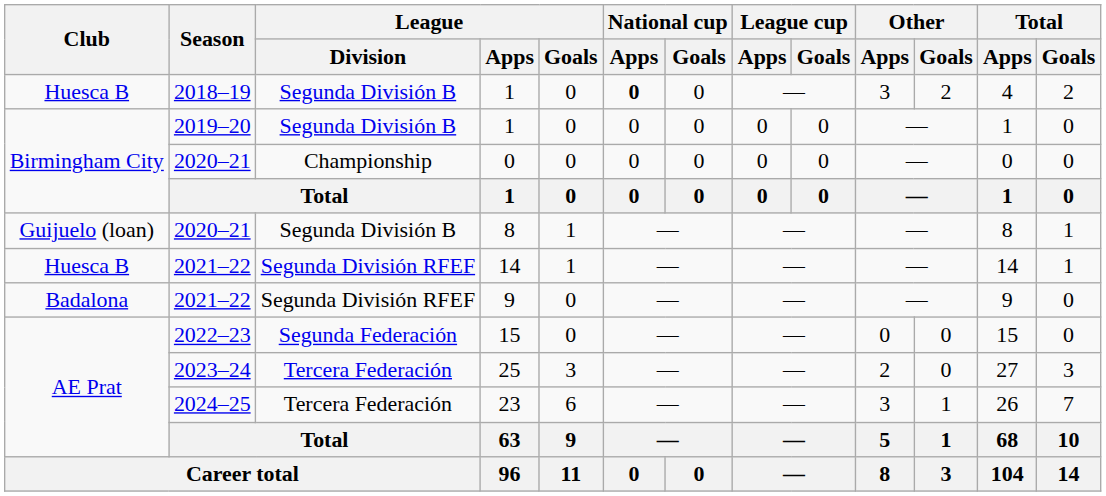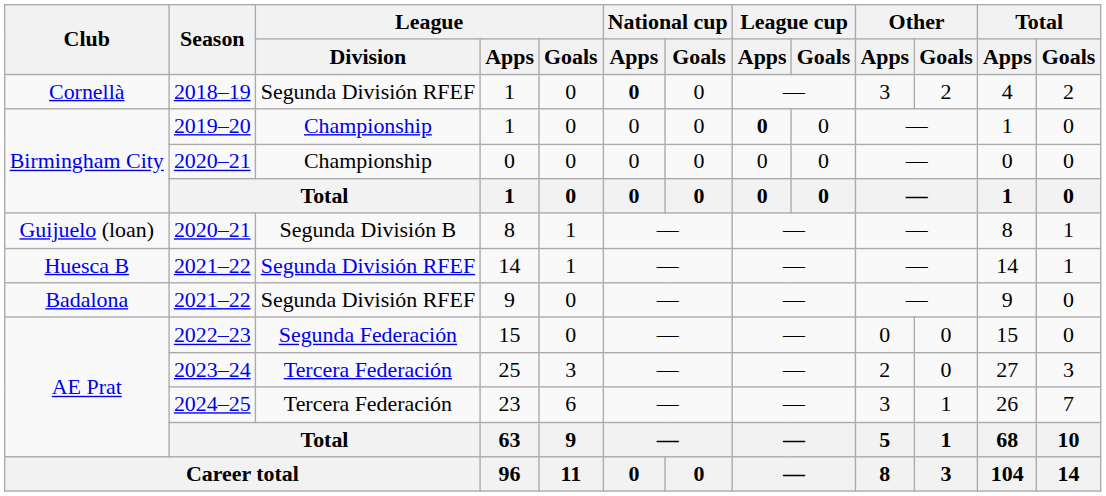 <table class="wikitable" style=text-align:center>
 <tr>
 <th rowspan=2>Club</th>
 <th rowspan=2>Season</th>
 <th colspan=3>League</th>
 <th colspan=2>National cup</th>
 <th colspan=2>League cup</th>
 <th colspan=2>Other</th>
 <th colspan=2>Total</th>
 </tr>
 <tr>
 <th>Division</th>
 <th>Apps</th>
 <th>Goals</th>
 <th>Apps</th>
 <th>Goals</th>
 <th>Apps</th>
 <th>Goals</th>
 <th>Apps</th>
 <th>Goals</th>
 <th>Apps</th>
 <th>Goals</th>
 </tr>
 <tr>
-<td><a href='#'>Huesca B</a></td>
+<td><a href='#'>Cornellà</a></td>
 <td><a href='#'>2018–19</a></td>
-<td><a href='#'>Segunda División B</a></td>
+<td>Segunda División RFEF</td>
 <td>1</td>
 <td>0</td>
 <td><strong>0</strong></td>
 <td>0</td>
 <td colspan="2">—</td>
 <td>3</td>
 <td>2</td>
 <td>4</td>
 <td>2</td>
 </tr>
 <tr>
 <td rowspan="3"><a href='#'>Birmingham City</a></td>
 <td><a href='#'>2019–20</a></td>
-<td><a href='#'>Segunda División B</a></td>
+<td><a href='#'>Championship</a></td>
 <td>1</td>
 <td>0</td>
 <td>0</td>
 <td>0</td>
-<td>0</td>
+<td><strong>0</strong></td>
 <td>0</td>
 <td colspan="2">—</td>
 <td>1</td>
 <td>0</td>
 </tr>
 <tr>
 <td><a href='#'>2020–21</a></td>
 <td>Championship</td>
 <td>0</td>
 <td>0</td>
 <td>0</td>
 <td>0</td>
 <td>0</td>
 <td>0</td>
 <td colspan="2">—</td>
 <td>0</td>
 <td>0</td>
 </tr>
 <tr>
 <th colspan=2>Total</th>
 <th>1</th>
 <th>0</th>
 <th>0</th>
 <th>0</th>
 <th>0</th>
 <th>0</th>
 <th colspan="2">—</th>
 <th>1</th>
 <th>0</th>
 </tr>
 <tr>
 <td><a href='#'>Guijuelo</a> (loan)</td>
 <td><a href='#'>2020–21</a></td>
 <td>Segunda División B</td>
 <td>8</td>
 <td>1</td>
 <td colspan="2">—</td>
 <td colspan="2">—</td>
 <td colspan="2">—</td>
 <td>8</td>
 <td>1</td>
 </tr>
 <tr>
 <td><a href='#'>Huesca B</a></td>
 <td><a href='#'>2021–22</a></td>
 <td><a href='#'>Segunda División RFEF</a></td>
 <td>14</td>
 <td>1</td>
 <td colspan="2">—</td>
 <td colspan="2">—</td>
 <td colspan="2">—</td>
 <td>14</td>
 <td>1</td>
 </tr>
 <tr>
 <td><a href='#'>Badalona</a></td>
 <td><a href='#'>2021–22</a></td>
 <td>Segunda División RFEF</td>
 <td>9</td>
 <td>0</td>
 <td colspan="2">—</td>
 <td colspan="2">—</td>
 <td colspan="2">—</td>
 <td>9</td>
 <td>0</td>
 </tr>
 <tr>
 <td rowspan="4"><a href='#'>AE Prat</a></td>
 <td><a href='#'>2022–23</a></td>
 <td><a href='#'>Segunda Federación</a></td>
 <td>15</td>
 <td>0</td>
 <td colspan="2">—</td>
 <td colspan="2">—</td>
 <td>0</td>
 <td>0</td>
 <td>15</td>
 <td>0</td>
 </tr>
 <tr>
 <td><a href='#'>2023–24</a></td>
 <td><a href='#'>Tercera Federación</a></td>
 <td>25</td>
 <td>3</td>
 <td colspan="2">—</td>
 <td colspan="2">—</td>
 <td>2</td>
 <td>0</td>
 <td>27</td>
 <td>3</td>
 </tr>
 <tr>
 <td><a href='#'>2024–25</a></td>
 <td>Tercera Federación</td>
 <td>23</td>
 <td>6</td>
 <td colspan="2">—</td>
 <td colspan="2">—</td>
 <td>3</td>
 <td>1</td>
 <td>26</td>
 <td>7</td>
 </tr>
 <tr>
 <th colspan=2>Total</th>
 <th>63</th>
 <th>9</th>
 <th colspan="2">—</th>
 <th colspan="2">—</th>
 <th>5</th>
 <th>1</th>
 <th>68</th>
 <th>10</th>
 </tr>
 <tr>
 <th colspan=3>Career total</th>
 <th>96</th>
 <th>11</th>
 <th>0</th>
 <th>0</th>
 <th colspan="2">—</th>
 <th>8</th>
 <th>3</th>
 <th>104</th>
 <th>14</th>
 </tr>
 </table>
